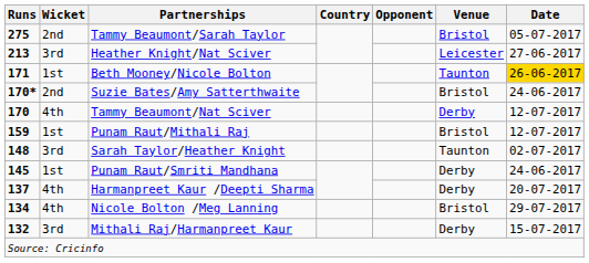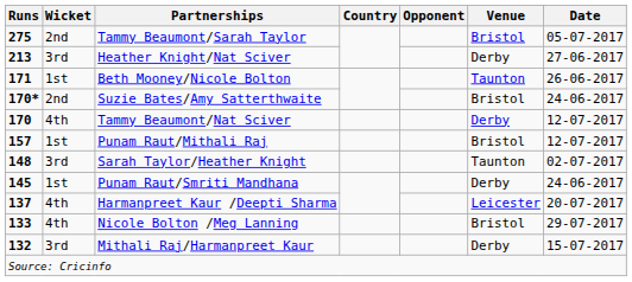 <table class="wikitable">
 <tr>
 <th>Runs</th>
 <th>Wicket</th>
 <th>Partnerships</th>
 <th>Country</th>
 <th>Opponent</th>
 <th>Venue</th>
 <th>Date</th>
 </tr>
 <tr>
 <td><strong>275</strong></td>
 <td>2nd</td>
 <td><a href='#'>Tammy Beaumont</a>/<a href='#'>Sarah Taylor</a></td>
 <td rowspan="2"></td>
 <td></td>
 <td><a href='#'>Bristol</a></td>
 <td>05-07-2017</td>
 </tr>
 <tr>
 <td><strong>213</strong></td>
 <td>3rd</td>
 <td><a href='#'>Heather Knight</a>/<a href='#'>Nat Sciver</a></td>
 <td></td>
-<td><a href='#'>Leicester</a></td>
+<td>Derby</td>
 <td>27-06-2017</td>
 </tr>
 <tr>
 <td><strong>171</strong></td>
 <td>1st</td>
 <td><a href='#'>Beth Mooney</a>/<a href='#'>Nicole Bolton</a></td>
 <td rowspan="2"></td>
 <td></td>
 <td><a href='#'>Taunton</a></td>
-<td style="background: gold;">26-06-2017</td>
+<td>26-06-2017</td>
 </tr>
 <tr>
 <td><strong>170*</strong></td>
 <td>2nd</td>
 <td><a href='#'>Suzie Bates</a>/<a href='#'>Amy Satterthwaite</a></td>
 <td></td>
 <td>Bristol</td>
 <td>24-06-2017</td>
 </tr>
 <tr>
 <td><strong>170</strong></td>
 <td>4th</td>
 <td><a href='#'>Tammy Beaumont</a>/<a href='#'>Nat Sciver</a></td>
 <td></td>
 <td></td>
 <td><a href='#'>Derby</a></td>
 <td>12-07-2017</td>
 </tr>
 <tr>
-<td><strong>159</strong></td>
+<td><strong>157</strong></td>
 <td>1st</td>
 <td><a href='#'>Punam Raut</a>/<a href='#'>Mithali Raj</a></td>
 <td></td>
 <td></td>
 <td>Bristol</td>
 <td>12-07-2017</td>
 </tr>
 <tr>
 <td><strong>148</strong></td>
 <td>3rd</td>
 <td><a href='#'>Sarah Taylor</a>/<a href='#'>Heather Knight</a></td>
 <td></td>
 <td></td>
 <td>Taunton</td>
 <td>02-07-2017</td>
 </tr>
 <tr>
 <td><strong>145</strong></td>
 <td>1st</td>
 <td><a href='#'>Punam Raut</a>/<a href='#'>Smriti Mandhana</a></td>
 <td rowspan="2"></td>
 <td></td>
 <td>Derby</td>
 <td>24-06-2017</td>
 </tr>
 <tr>
 <td><strong>137</strong></td>
 <td>4th</td>
 <td><a href='#'>Harmanpreet Kaur</a> /<a href='#'>Deepti Sharma</a></td>
 <td></td>
-<td>Derby</td>
+<td><a href='#'>Leicester</a></td>
 <td>20-07-2017</td>
 </tr>
 <tr>
-<td><strong>134</strong></td>
+<td><strong>133</strong></td>
 <td>4th</td>
 <td><a href='#'>Nicole Bolton</a> /<a href='#'>Meg Lanning</a></td>
 <td></td>
 <td></td>
 <td>Bristol</td>
 <td>29-07-2017</td>
 </tr>
 <tr>
 <td><strong>132</strong></td>
 <td>3rd</td>
 <td><a href='#'>Mithali Raj</a>/<a href='#'>Harmanpreet Kaur</a></td>
 <td></td>
 <td></td>
 <td>Derby</td>
 <td>15-07-2017</td>
 </tr>
 <tr>
 <td colspan="7"><small><em>Source: Cricinfo</em></small></td>
 </tr>
 </table>
